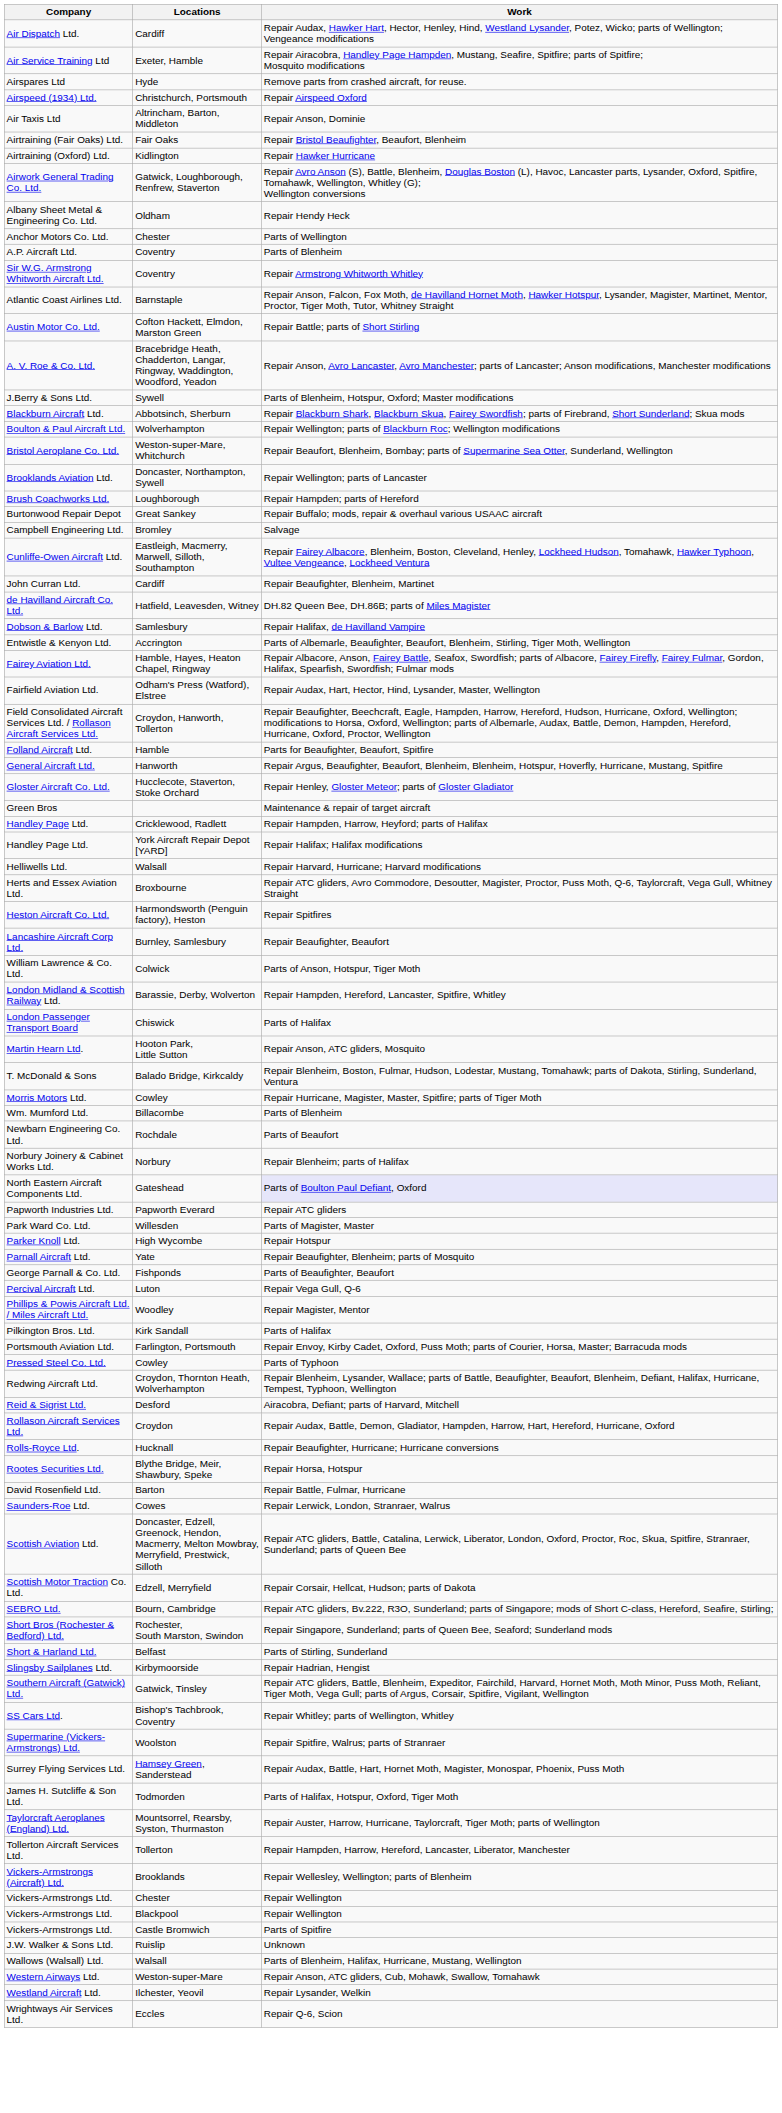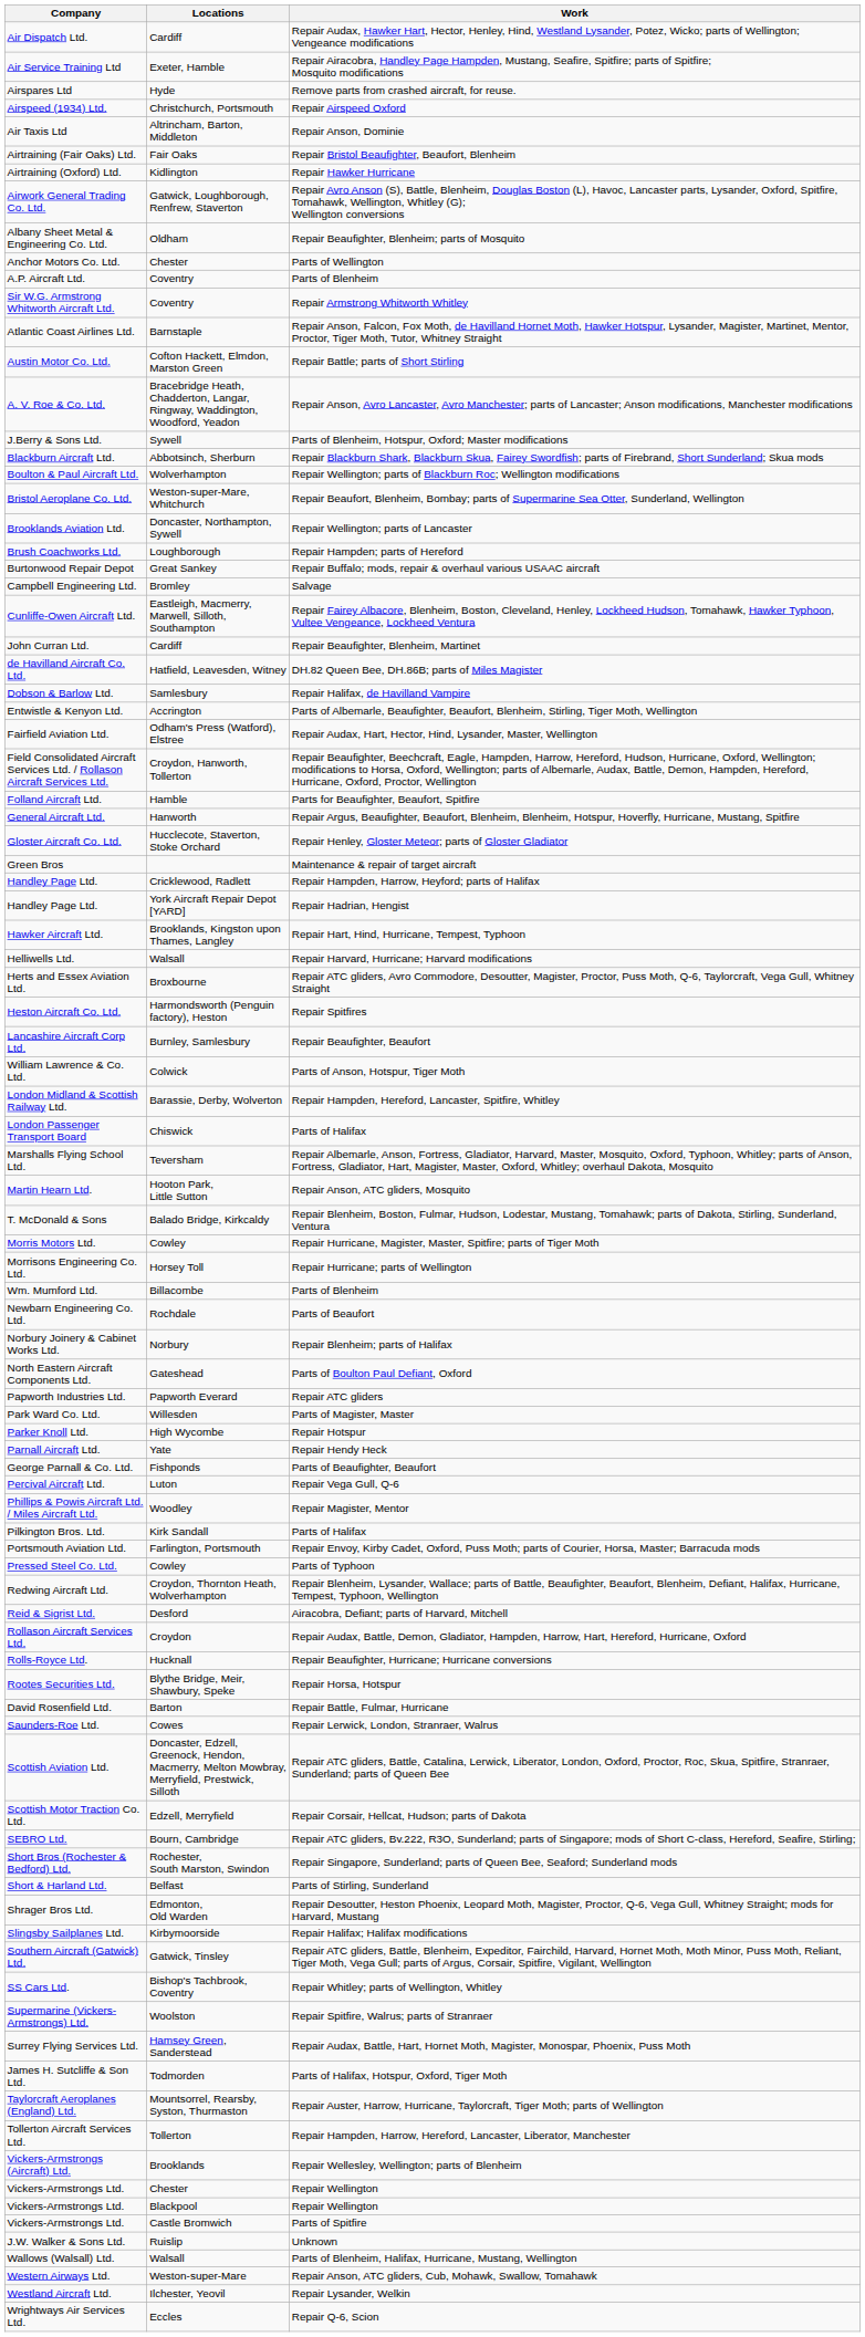 <table class="wikitable">
 <tr>
 <th width="200">Company</th>
 <th width="200">Locations</th>
 <th align=left>Work</th>
 </tr>
 <tr>
 <td><a href='#'>Air Dispatch</a> Ltd.</td>
 <td>Cardiff</td>
 <td>Repair Audax, <a href='#'>Hawker Hart</a>, Hector, Henley, Hind, <a href='#'>Westland Lysander</a>, Potez, Wicko; parts of Wellington;<br>Vengeance modifications</td>
 </tr>
 <tr>
 <td><a href='#'>Air Service Training</a> Ltd</td>
 <td>Exeter, Hamble</td>
 <td>Repair Airacobra, <a href='#'>Handley Page Hampden</a>, Mustang, Seafire, Spitfire; parts of Spitfire; <br>Mosquito modifications</td>
 </tr>
 <tr>
 <td>Airspares Ltd</td>
 <td>Hyde</td>
 <td>Remove parts from crashed aircraft, for reuse.</td>
 </tr>
 <tr>
 <td><a href='#'>Airspeed (1934) Ltd.</a></td>
 <td>Christchurch, Portsmouth</td>
 <td>Repair <a href='#'>Airspeed Oxford</a></td>
 </tr>
 <tr>
 <td>Air Taxis Ltd</td>
 <td>Altrincham, Barton, Middleton</td>
 <td>Repair Anson, Dominie</td>
 </tr>
 <tr>
 <td>Airtraining (Fair Oaks) Ltd.</td>
 <td>Fair Oaks</td>
 <td>Repair <a href='#'>Bristol Beaufighter</a>, Beaufort, Blenheim</td>
 </tr>
 <tr>
 <td>Airtraining (Oxford) Ltd.</td>
 <td>Kidlington</td>
 <td>Repair <a href='#'>Hawker Hurricane</a></td>
 </tr>
 <tr>
 <td><a href='#'>Airwork General Trading Co. Ltd.</a></td>
 <td>Gatwick, Loughborough, Renfrew, Staverton</td>
 <td>Repair <a href='#'>Avro Anson</a> (S), Battle, Blenheim, <a href='#'>Douglas Boston</a> (L), Havoc, Lancaster parts, Lysander, Oxford, Spitfire, Tomahawk, Wellington, Whitley (G); <br>Wellington conversions</td>
 </tr>
 <tr>
 <td>Albany Sheet Metal & Engineering Co. Ltd.</td>
 <td>Oldham</td>
-<td>Repair Hendy Heck</td>
+<td>Repair Beaufighter, Blenheim; parts of Mosquito</td>
 </tr>
 <tr>
 <td>Anchor Motors Co. Ltd.</td>
 <td>Chester</td>
 <td>Parts of Wellington</td>
 </tr>
 <tr>
 <td>A.P. Aircraft Ltd.</td>
 <td>Coventry</td>
 <td>Parts of Blenheim</td>
 </tr>
 <tr>
 <td><a href='#'>Sir W.G. Armstrong Whitworth Aircraft Ltd.</a></td>
 <td>Coventry</td>
 <td>Repair <a href='#'>Armstrong Whitworth Whitley</a></td>
 </tr>
 <tr>
 <td>Atlantic Coast Airlines Ltd.</td>
 <td>Barnstaple</td>
 <td>Repair Anson, Falcon, Fox Moth, <a href='#'>de Havilland Hornet Moth</a>, <a href='#'>Hawker Hotspur</a>, Lysander, Magister, Martinet, Mentor, Proctor, Tiger Moth, Tutor, Whitney Straight</td>
 </tr>
 <tr>
 <td><a href='#'>Austin Motor Co. Ltd.</a></td>
 <td>Cofton Hackett, Elmdon, Marston Green</td>
 <td>Repair Battle; parts of <a href='#'>Short Stirling</a></td>
 </tr>
 <tr>
 <td><a href='#'>A. V. Roe & Co. Ltd.</a></td>
 <td>Bracebridge Heath, Chadderton, Langar, Ringway, Waddington, Woodford, Yeadon</td>
 <td>Repair Anson, <a href='#'>Avro Lancaster</a>, <a href='#'>Avro Manchester</a>; parts of Lancaster; Anson modifications, Manchester modifications</td>
 </tr>
 <tr>
 <td>J.Berry & Sons Ltd.</td>
 <td>Sywell</td>
 <td>Parts of Blenheim, Hotspur, Oxford; Master modifications</td>
 </tr>
 <tr>
 <td><a href='#'>Blackburn Aircraft</a> Ltd.</td>
 <td>Abbotsinch, Sherburn</td>
 <td>Repair <a href='#'>Blackburn Shark</a>, <a href='#'>Blackburn Skua</a>, <a href='#'>Fairey Swordfish</a>; parts of Firebrand, <a href='#'>Short Sunderland</a>; Skua mods</td>
 </tr>
 <tr>
 <td><a href='#'>Boulton & Paul Aircraft Ltd.</a></td>
 <td>Wolverhampton</td>
 <td>Repair Wellington; parts of <a href='#'>Blackburn Roc</a>; Wellington modifications</td>
 </tr>
 <tr>
 <td><a href='#'>Bristol Aeroplane Co. Ltd.</a></td>
 <td>Weston-super-Mare, Whitchurch</td>
 <td>Repair Beaufort, Blenheim, Bombay; parts of <a href='#'>Supermarine Sea Otter</a>, Sunderland, Wellington</td>
 </tr>
 <tr>
 <td><a href='#'>Brooklands Aviation</a> Ltd.</td>
 <td>Doncaster, Northampton, Sywell</td>
 <td>Repair Wellington; parts of Lancaster</td>
 </tr>
 <tr>
 <td><a href='#'>Brush Coachworks Ltd.</a></td>
 <td>Loughborough</td>
 <td>Repair Hampden; parts of Hereford</td>
 </tr>
 <tr>
 <td>Burtonwood Repair Depot</td>
 <td>Great Sankey</td>
 <td>Repair Buffalo; mods, repair & overhaul various USAAC aircraft</td>
 </tr>
 <tr>
 <td>Campbell Engineering Ltd.</td>
 <td>Bromley</td>
 <td>Salvage</td>
 </tr>
 <tr>
 <td><a href='#'>Cunliffe-Owen Aircraft</a> Ltd.</td>
 <td>Eastleigh, Macmerry, Marwell, Silloth, Southampton</td>
 <td>Repair <a href='#'>Fairey Albacore</a>, Blenheim, Boston, Cleveland, Henley, <a href='#'>Lockheed Hudson</a>, Tomahawk, <a href='#'>Hawker Typhoon</a>, <a href='#'>Vultee Vengeance</a>, <a href='#'>Lockheed Ventura</a></td>
 </tr>
 <tr>
 <td>John Curran Ltd.</td>
 <td>Cardiff</td>
 <td>Repair Beaufighter, Blenheim, Martinet</td>
 </tr>
 <tr>
 <td><a href='#'>de Havilland Aircraft Co. Ltd.</a></td>
 <td>Hatfield, Leavesden, Witney</td>
 <td>DH.82 Queen Bee, DH.86B; parts of <a href='#'>Miles Magister</a></td>
 </tr>
 <tr>
 <td><a href='#'>Dobson & Barlow</a> Ltd.</td>
 <td>Samlesbury</td>
 <td>Repair Halifax, <a href='#'>de Havilland Vampire</a></td>
 </tr>
 <tr>
 <td>Entwistle & Kenyon Ltd.</td>
 <td>Accrington</td>
 <td>Parts of Albemarle, Beaufighter, Beaufort, Blenheim, Stirling, Tiger Moth, Wellington</td>
 </tr>
 <tr>
-<td><a href='#'>Fairey Aviation Ltd.</a></td>
-<td>Hamble, Hayes, Heaton Chapel, Ringway</td>
-<td>Repair Albacore, Anson, <a href='#'>Fairey Battle</a>, Seafox, Swordfish; parts of Albacore, <a href='#'>Fairey Firefly</a>, <a href='#'>Fairey Fulmar</a>, Gordon, Halifax, Spearfish, Swordfish; Fulmar mods</td>
-</tr>
-<tr>
 <td>Fairfield Aviation Ltd.</td>
 <td>Odham's Press (Watford), Elstree</td>
 <td>Repair Audax, Hart, Hector, Hind, Lysander, Master, Wellington</td>
 </tr>
 <tr>
 <td>Field Consolidated Aircraft Services Ltd. / <a href='#'>Rollason Aircraft Services Ltd.</a></td>
 <td>Croydon, Hanworth, Tollerton</td>
 <td>Repair Beaufighter, Beechcraft, Eagle, Hampden, Harrow, Hereford, Hudson, Hurricane, Oxford, Wellington; modifications to Horsa, Oxford, Wellington; parts of Albemarle, Audax, Battle, Demon, Hampden, Hereford, Hurricane, Oxford, Proctor, Wellington</td>
 </tr>
 <tr>
 <td><a href='#'>Folland Aircraft</a> Ltd.</td>
 <td>Hamble</td>
 <td>Parts for Beaufighter, Beaufort, Spitfire</td>
 </tr>
 <tr>
 <td><a href='#'>General Aircraft Ltd.</a></td>
 <td>Hanworth</td>
 <td>Repair Argus, Beaufighter, Beaufort, Blenheim, Blenheim, Hotspur, Hoverfly, Hurricane, Mustang, Spitfire</td>
 </tr>
 <tr>
 <td><a href='#'>Gloster Aircraft Co. Ltd.</a></td>
 <td>Hucclecote, Staverton, Stoke Orchard</td>
 <td>Repair Henley, <a href='#'>Gloster Meteor</a>; parts of <a href='#'>Gloster Gladiator</a></td>
 </tr>
 <tr>
 <td>Green Bros</td>
 <td></td>
 <td>Maintenance & repair of target aircraft</td>
 </tr>
 <tr>
 <td><a href='#'>Handley Page</a> Ltd.</td>
 <td>Cricklewood, Radlett</td>
 <td>Repair Hampden, Harrow, Heyford; parts of Halifax</td>
 </tr>
 <tr>
 <td>Handley Page Ltd.</td>
 <td>York Aircraft Repair Depot [YARD]</td>
-<td>Repair Halifax; Halifax modifications</td>
+<td>Repair Hadrian, Hengist</td>
+</tr>
+<tr>
+<td><a href='#'>Hawker Aircraft</a> Ltd.</td>
+<td>Brooklands, Kingston upon Thames, Langley</td>
+<td>Repair Hart, Hind, Hurricane, Tempest, Typhoon</td>
 </tr>
 <tr>
 <td>Helliwells Ltd.</td>
 <td>Walsall</td>
 <td>Repair Harvard, Hurricane; Harvard modifications</td>
 </tr>
 <tr>
 <td>Herts and Essex Aviation Ltd.</td>
 <td>Broxbourne</td>
 <td>Repair ATC gliders, Avro Commodore, Desoutter, Magister, Proctor, Puss Moth, Q-6, Taylorcraft, Vega Gull, Whitney Straight</td>
 </tr>
 <tr>
 <td><a href='#'>Heston Aircraft Co. Ltd.</a></td>
 <td>Harmondsworth (Penguin factory), Heston</td>
 <td>Repair Spitfires</td>
 </tr>
 <tr>
 <td><a href='#'>Lancashire Aircraft Corp Ltd.</a></td>
 <td>Burnley, Samlesbury</td>
 <td>Repair Beaufighter, Beaufort</td>
 </tr>
 <tr>
 <td>William Lawrence & Co. Ltd.</td>
 <td>Colwick</td>
 <td>Parts of Anson, Hotspur, Tiger Moth</td>
 </tr>
 <tr>
 <td><a href='#'>London Midland & Scottish Railway</a> Ltd.</td>
 <td>Barassie, Derby, Wolverton</td>
 <td>Repair Hampden, Hereford, Lancaster, Spitfire, Whitley</td>
 </tr>
 <tr>
 <td><a href='#'>London Passenger Transport Board</a></td>
 <td>Chiswick</td>
 <td>Parts of Halifax</td>
 </tr>
 <tr>
+<td>Marshalls Flying School Ltd.</td>
+<td>Teversham</td>
+<td>Repair Albemarle, Anson, Fortress, Gladiator, Harvard, Master, Mosquito, Oxford, Typhoon, Whitley; parts of Anson, Fortress, Gladiator, Hart, Magister, Master, Oxford, Whitley; overhaul Dakota, Mosquito</td>
+</tr>
+<tr>
 <td><a href='#'>Martin Hearn Ltd</a>.</td>
 <td>Hooton Park, <br>Little Sutton</td>
 <td>Repair Anson, ATC gliders, Mosquito</td>
 </tr>
 <tr>
 <td>T. McDonald & Sons</td>
 <td>Balado Bridge, Kirkcaldy</td>
 <td>Repair Blenheim, Boston, Fulmar, Hudson, Lodestar, Mustang, Tomahawk; parts of Dakota, Stirling, Sunderland, Ventura</td>
 </tr>
 <tr>
 <td><a href='#'>Morris Motors</a> Ltd.</td>
 <td>Cowley</td>
 <td>Repair Hurricane, Magister, Master, Spitfire; parts of Tiger Moth</td>
+</tr>
+<tr>
+<td>Morrisons Engineering Co. Ltd.</td>
+<td>Horsey Toll</td>
+<td>Repair Hurricane; parts of Wellington</td>
 </tr>
 <tr>
 <td>Wm. Mumford Ltd.</td>
 <td>Billacombe</td>
 <td>Parts of Blenheim</td>
 </tr>
 <tr>
 <td>Newbarn Engineering Co. Ltd.</td>
 <td>Rochdale</td>
 <td>Parts of Beaufort</td>
 </tr>
 <tr>
 <td>Norbury Joinery & Cabinet Works Ltd.</td>
 <td>Norbury</td>
 <td>Repair Blenheim; parts of Halifax</td>
 </tr>
 <tr>
 <td>North Eastern Aircraft Components Ltd.</td>
 <td>Gateshead</td>
-<td style="background: lavender;">Parts of <a href='#'>Boulton Paul Defiant</a>, Oxford</td>
+<td>Parts of <a href='#'>Boulton Paul Defiant</a>, Oxford</td>
 </tr>
 <tr>
 <td>Papworth Industries Ltd.</td>
 <td>Papworth Everard</td>
 <td>Repair ATC gliders</td>
 </tr>
 <tr>
 <td>Park Ward Co. Ltd.</td>
 <td>Willesden</td>
 <td>Parts of Magister, Master</td>
 </tr>
 <tr>
 <td><a href='#'>Parker Knoll</a> Ltd.</td>
 <td>High Wycombe</td>
 <td>Repair Hotspur</td>
 </tr>
 <tr>
 <td><a href='#'>Parnall Aircraft</a> Ltd.</td>
 <td>Yate</td>
-<td>Repair Beaufighter, Blenheim; parts of Mosquito</td>
+<td>Repair Hendy Heck</td>
 </tr>
 <tr>
 <td>George Parnall & Co. Ltd.</td>
 <td>Fishponds</td>
 <td>Parts of Beaufighter, Beaufort</td>
 </tr>
 <tr>
 <td><a href='#'>Percival Aircraft</a> Ltd.</td>
 <td>Luton</td>
 <td>Repair Vega Gull, Q-6</td>
 </tr>
 <tr>
 <td><a href='#'>Phillips & Powis Aircraft Ltd. / Miles Aircraft Ltd.</a></td>
 <td>Woodley</td>
 <td>Repair Magister, Mentor</td>
 </tr>
 <tr>
 <td>Pilkington Bros. Ltd.</td>
 <td>Kirk Sandall</td>
 <td>Parts of Halifax</td>
 </tr>
 <tr>
 <td>Portsmouth Aviation Ltd.</td>
 <td>Farlington, Portsmouth</td>
 <td>Repair Envoy, Kirby Cadet, Oxford, Puss Moth; parts of Courier, Horsa, Master; Barracuda mods</td>
 </tr>
 <tr>
 <td><a href='#'>Pressed Steel Co. Ltd.</a></td>
 <td>Cowley</td>
 <td>Parts of Typhoon</td>
 </tr>
 <tr>
 <td>Redwing Aircraft Ltd.</td>
 <td>Croydon, Thornton Heath, Wolverhampton</td>
 <td>Repair Blenheim, Lysander, Wallace; parts of Battle, Beaufighter, Beaufort, Blenheim, Defiant, Halifax, Hurricane, Tempest, Typhoon, Wellington</td>
 </tr>
 <tr>
 <td><a href='#'>Reid & Sigrist Ltd.</a></td>
 <td>Desford</td>
 <td>Airacobra, Defiant; parts of Harvard, Mitchell</td>
 </tr>
 <tr>
 <td><a href='#'>Rollason Aircraft Services Ltd.</a></td>
 <td>Croydon</td>
 <td>Repair Audax, Battle, Demon, Gladiator, Hampden, Harrow, Hart, Hereford, Hurricane, Oxford</td>
 </tr>
 <tr>
 <td><a href='#'>Rolls-Royce Ltd</a>.</td>
 <td>Hucknall</td>
 <td>Repair Beaufighter, Hurricane; Hurricane conversions</td>
 </tr>
 <tr>
 <td><a href='#'>Rootes Securities Ltd.</a></td>
 <td>Blythe Bridge, Meir, Shawbury, Speke</td>
 <td>Repair Horsa, Hotspur</td>
 </tr>
 <tr>
 <td>David Rosenfield Ltd.</td>
 <td>Barton</td>
 <td>Repair Battle, Fulmar, Hurricane</td>
 </tr>
 <tr>
 <td><a href='#'>Saunders-Roe</a> Ltd.</td>
 <td>Cowes</td>
 <td>Repair Lerwick, London, Stranraer, Walrus</td>
 </tr>
 <tr>
 <td><a href='#'>Scottish Aviation</a> Ltd.</td>
 <td>Doncaster, Edzell, Greenock, Hendon, Macmerry, Melton Mowbray, Merryfield, Prestwick, Silloth</td>
 <td>Repair ATC gliders, Battle, Catalina, Lerwick, Liberator, London, Oxford, Proctor, Roc, Skua, Spitfire, Stranraer, Sunderland; parts of Queen Bee</td>
 </tr>
 <tr>
 <td><a href='#'>Scottish Motor Traction</a> Co. Ltd.</td>
 <td>Edzell, Merryfield</td>
 <td>Repair Corsair, Hellcat, Hudson; parts of Dakota</td>
 </tr>
 <tr>
 <td><a href='#'>SEBRO Ltd.</a></td>
 <td>Bourn, Cambridge</td>
 <td>Repair ATC gliders, Bv.222, R3O, Sunderland; parts of Singapore; mods of Short C-class, Hereford, Seafire, Stirling;</td>
 </tr>
 <tr>
 <td><a href='#'>Short Bros (Rochester & Bedford) Ltd.</a></td>
 <td>Rochester, <br>South Marston, Swindon</td>
 <td>Repair Singapore, Sunderland; parts of Queen Bee, Seaford; Sunderland mods</td>
 </tr>
 <tr>
 <td><a href='#'>Short & Harland Ltd.</a></td>
 <td>Belfast</td>
 <td>Parts of Stirling, Sunderland</td>
 </tr>
 <tr>
+<td>Shrager Bros Ltd.</td>
+<td>Edmonton, <br>Old Warden</td>
+<td>Repair Desoutter, Heston Phoenix, Leopard Moth, Magister, Proctor, Q-6, Vega Gull, Whitney Straight; mods for Harvard, Mustang</td>
+</tr>
+<tr>
 <td><a href='#'>Slingsby Sailplanes</a> Ltd.</td>
 <td>Kirbymoorside</td>
-<td>Repair Hadrian, Hengist</td>
+<td>Repair Halifax; Halifax modifications</td>
 </tr>
 <tr>
 <td><a href='#'>Southern Aircraft (Gatwick) Ltd.</a></td>
 <td>Gatwick, Tinsley</td>
 <td>Repair ATC gliders, Battle, Blenheim, Expeditor, Fairchild, Harvard, Hornet Moth, Moth Minor, Puss Moth, Reliant, Tiger Moth, Vega Gull; parts of Argus, Corsair, Spitfire, Vigilant, Wellington</td>
 </tr>
 <tr>
 <td><a href='#'>SS Cars Ltd</a>.</td>
 <td>Bishop's Tachbrook, Coventry</td>
 <td>Repair Whitley; parts of Wellington, Whitley</td>
 </tr>
 <tr>
 <td><a href='#'>Supermarine (Vickers-Armstrongs) Ltd.</a></td>
 <td>Woolston</td>
 <td>Repair Spitfire, Walrus; parts of Stranraer</td>
 </tr>
 <tr>
 <td>Surrey Flying Services Ltd.</td>
 <td><a href='#'>Hamsey Green</a>, Sanderstead</td>
 <td>Repair Audax, Battle, Hart, Hornet Moth, Magister, Monospar, Phoenix, Puss Moth</td>
 </tr>
 <tr>
 <td>James H. Sutcliffe & Son Ltd.</td>
 <td>Todmorden</td>
 <td>Parts of Halifax, Hotspur, Oxford, Tiger Moth</td>
 </tr>
 <tr>
 <td><a href='#'>Taylorcraft Aeroplanes (England) Ltd.</a></td>
 <td>Mountsorrel, Rearsby, Syston, Thurmaston</td>
 <td>Repair Auster, Harrow, Hurricane, Taylorcraft, Tiger Moth; parts of Wellington</td>
 </tr>
 <tr>
 <td>Tollerton Aircraft Services Ltd.</td>
 <td>Tollerton</td>
 <td>Repair Hampden, Harrow, Hereford, Lancaster, Liberator, Manchester</td>
 </tr>
 <tr>
 <td><a href='#'>Vickers-Armstrongs (Aircraft) Ltd.</a></td>
 <td>Brooklands</td>
 <td>Repair Wellesley, Wellington; parts of Blenheim</td>
 </tr>
 <tr>
 <td>Vickers-Armstrongs Ltd.</td>
 <td>Chester</td>
 <td>Repair Wellington</td>
 </tr>
 <tr>
 <td>Vickers-Armstrongs Ltd.</td>
 <td>Blackpool</td>
 <td>Repair Wellington</td>
 </tr>
 <tr>
 <td>Vickers-Armstrongs Ltd.</td>
 <td>Castle Bromwich</td>
 <td>Parts of Spitfire</td>
 </tr>
 <tr>
 <td>J.W. Walker & Sons Ltd.</td>
 <td>Ruislip</td>
 <td>Unknown</td>
 </tr>
 <tr>
 <td>Wallows (Walsall) Ltd.</td>
 <td>Walsall</td>
 <td>Parts of Blenheim, Halifax, Hurricane, Mustang, Wellington</td>
 </tr>
 <tr>
 <td><a href='#'>Western Airways</a> Ltd.</td>
 <td>Weston-super-Mare</td>
 <td>Repair Anson, ATC gliders, Cub, Mohawk, Swallow, Tomahawk</td>
 </tr>
 <tr>
 <td><a href='#'>Westland Aircraft</a> Ltd.</td>
 <td>Ilchester, Yeovil</td>
 <td>Repair Lysander, Welkin</td>
 </tr>
 <tr>
 <td>Wrightways Air Services Ltd.</td>
 <td>Eccles</td>
 <td>Repair Q-6, Scion</td>
 </tr>
 </table>
